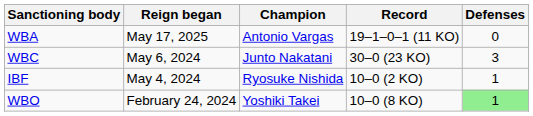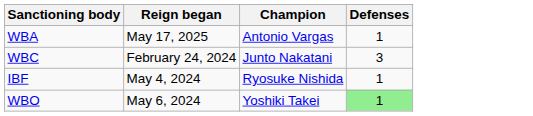 <table class="wikitable">
 <tr>
 <th>Sanctioning body</th>
 <th>Reign began</th>
 <th>Champion</th>
-<th>Record</th>
 <th>Defenses</th>
 </tr>
 <tr>
 <td><a href='#'>WBA</a></td>
 <td>May 17, 2025</td>
 <td><a href='#'>Antonio Vargas</a></td>
-<td>19–1–0–1 (11 KO)</td>
-<td align=center>0</td>
+<td align=center>1</td>
 </tr>
 <tr>
 <td><a href='#'>WBC</a></td>
-<td>May 6, 2024</td>
+<td>February 24, 2024</td>
 <td><a href='#'>Junto Nakatani</a></td>
-<td>30–0 (23 KO)</td>
 <td align=center>3</td>
 </tr>
 <tr>
 <td><a href='#'>IBF</a></td>
 <td>May 4, 2024</td>
 <td><a href='#'>Ryosuke Nishida</a></td>
-<td>10–0 (2 KO)</td>
 <td align=center>1</td>
 </tr>
 <tr>
 <td><a href='#'>WBO</a></td>
-<td>February 24, 2024</td>
+<td>May 6, 2024</td>
 <td><a href='#'>Yoshiki Takei</a></td>
-<td>10–0 (8 KO)</td>
 <td align=center style="background: lightgreen;">1</td>
 </tr>
 </table>
